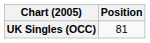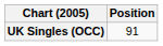 <table class="wikitable plainrowheaders" style="text-align:center">
 <tr>
 <th scope="col">Chart (2005)</th>
 <th scope="col">Position</th>
 </tr>
 <tr>
 <th scope="row">UK Singles (OCC)</th>
-<td>81</td>
+<td>91</td>
 </tr>
 </table>
